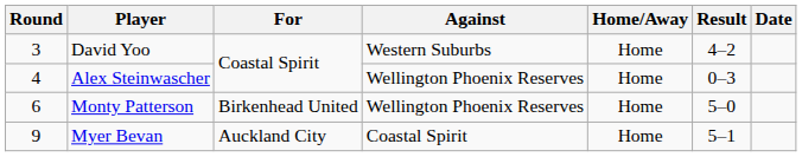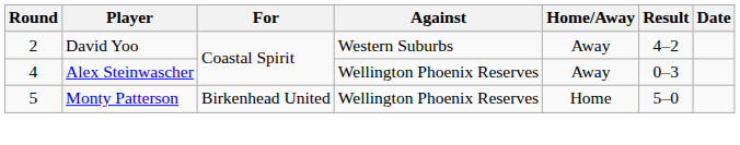 <table class="wikitable">
 <tr>
 <th>Round</th>
 <th>Player</th>
 <th>For</th>
 <th>Against</th>
 <th>Home/Away</th>
 <th style="text-align:center">Result</th>
 <th>Date</th>
 </tr>
 <tr>
-<td style="text-align:center">3</td>
+<td style="text-align:center">2</td>
 <td> David Yoo</td>
 <td rowspan=2>Coastal Spirit</td>
 <td>Western Suburbs</td>
-<td style="text-align:center">Home</td>
+<td style="text-align:center">Away</td>
 <td style="text-align:center">4–2</td>
 <td></td>
 </tr>
 <tr>
 <td style="text-align:center">4</td>
 <td> <a href='#'>Alex Steinwascher</a></td>
 <td>Wellington Phoenix Reserves</td>
-<td style="text-align:center">Home</td>
+<td style="text-align:center">Away</td>
 <td style="text-align:center">0–3</td>
 <td></td>
 </tr>
 <tr>
-<td style="text-align:center">6</td>
+<td style="text-align:center">5</td>
 <td> <a href='#'>Monty Patterson</a></td>
 <td>Birkenhead United</td>
 <td>Wellington Phoenix Reserves</td>
 <td style="text-align:center">Home</td>
 <td style="text-align:center">5–0</td>
 <td></td>
 </tr>
-<tr>
-<td style="text-align:center">9</td>
-<td> <a href='#'>Myer Bevan</a></td>
-<td>Auckland City</td>
-<td>Coastal Spirit</td>
-<td style="text-align:center">Home</td>
-<td style="text-align:center">5–1</td>
-<td></td>
-</tr>
 </table>
